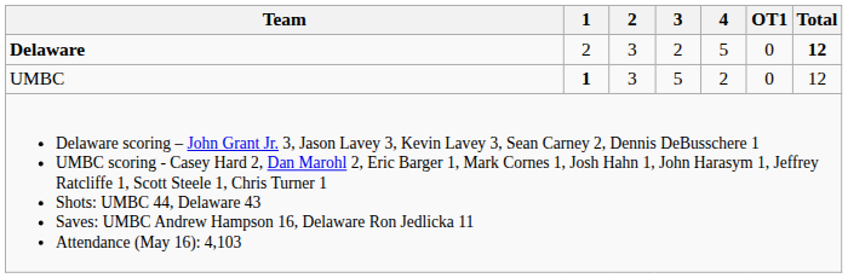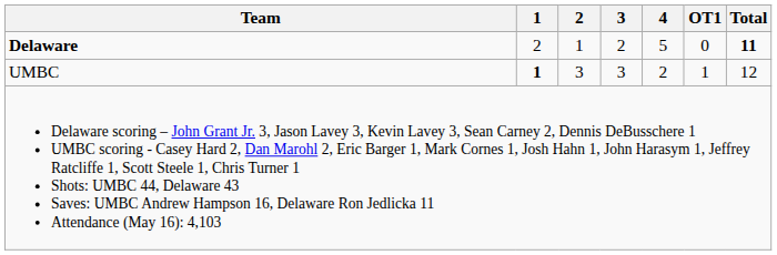 <table class="wikitable" style="text-align:center; max-width:45em">
 <tr>
 <th>Team</th>
 <th style="width:2em">1</th>
 <th style="width:2em">2</th>
 <th style="width:2em">3</th>
 <th style="width:2em">4</th>
 <th style="width:2em">OT1</th>
 <th style="width:2em">Total</th>
 </tr>
 <tr>
 <td style="text-align:left"><strong>Delaware</strong></td>
 <td>2</td>
-<td>3</td>
+<td>1</td>
 <td>2</td>
 <td>5</td>
 <td>0</td>
-<td><strong>12</strong></td>
+<td><strong>11</strong></td>
 </tr>
 <tr>
 <td style="text-align:left">UMBC</td>
 <td><strong>1</strong></td>
 <td>3</td>
-<td>5</td>
+<td>3</td>
 <td>2</td>
-<td>0</td>
+<td>1</td>
 <td>12</td>
 </tr>
 <tr>
 <td colspan=8 style="text-align:left; font-size:88%;"><br><ul><li>Delaware scoring – <a href='#'>John Grant Jr.</a> 3, Jason Lavey 3, Kevin Lavey 3, Sean Carney 2, Dennis DeBusschere 1</li><li>UMBC scoring - Casey Hard 2, <a href='#'>Dan Marohl</a> 2, Eric Barger 1, Mark Cornes 1, Josh Hahn 1, John Harasym 1, Jeffrey Ratcliffe 1, Scott Steele 1, Chris Turner 1</li><li>Shots: UMBC 44, Delaware 43</li><li>Saves: UMBC Andrew Hampson 16, Delaware Ron Jedlicka 11</li><li>Attendance (May 16): 4,103</li></ul></td>
 </tr>
 </table>
